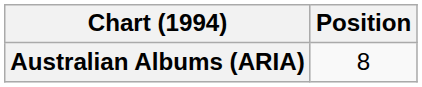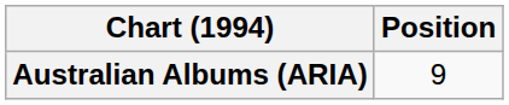 <table class="wikitable plainrowheaders" style="text-align:center">
 <tr>
 <th scope="col">Chart (1994)</th>
 <th scope="col">Position</th>
 </tr>
 <tr>
 <th scope="row">Australian Albums (ARIA)</th>
-<td>8</td>
+<td>9</td>
 </tr>
 </table>
